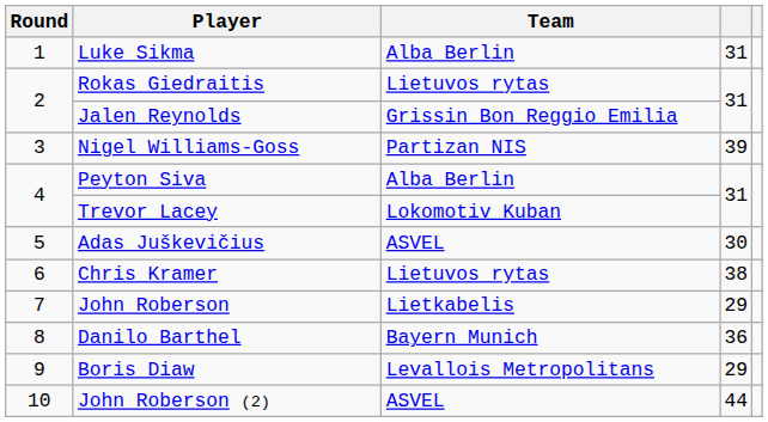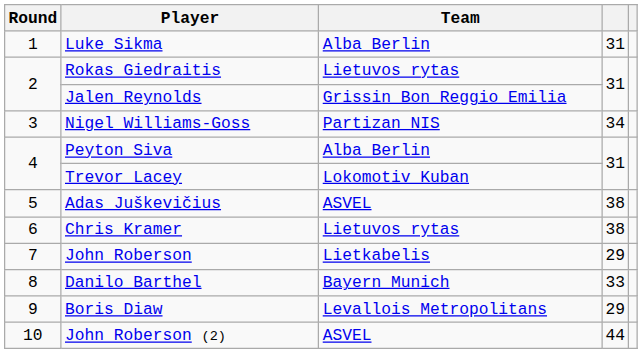 <table class="wikitable sortable" style="text-align: center;">
 <tr>
 <th>Round</th>
 <th style="width:200px;">Player</th>
 <th style="width:220px;">Team</th>
 <th><a href='#'></a></th>
 <th></th>
 </tr>
 <tr>
 <td>1</td>
 <td align="left"> <a href='#'>Luke Sikma</a></td>
 <td align="left"> <a href='#'>Alba Berlin</a></td>
 <td>31</td>
 <td></td>
 </tr>
 <tr>
 <td rowspan=2>2</td>
 <td align="left"> <a href='#'>Rokas Giedraitis</a></td>
 <td align="left"> <a href='#'>Lietuvos rytas</a></td>
 <td rowspan=2>31</td>
 <td rowspan=2></td>
 </tr>
 <tr>
 <td align="left"> <a href='#'>Jalen Reynolds</a></td>
 <td align="left"> <a href='#'>Grissin Bon Reggio Emilia</a></td>
 </tr>
 <tr>
 <td>3</td>
 <td align="left"> <a href='#'>Nigel Williams-Goss</a></td>
 <td align="left"> <a href='#'>Partizan NIS</a></td>
-<td>39</td>
+<td>34</td>
 <td></td>
 </tr>
 <tr>
 <td rowspan=2>4</td>
 <td align="left"> <a href='#'>Peyton Siva</a></td>
 <td align="left"> <a href='#'>Alba Berlin</a></td>
 <td rowspan=2>31</td>
 <td rowspan=2></td>
 </tr>
 <tr>
 <td align="left"> <a href='#'>Trevor Lacey</a></td>
 <td align="left"> <a href='#'>Lokomotiv Kuban</a></td>
 </tr>
 <tr>
 <td>5</td>
 <td align="left"> <a href='#'>Adas Juškevičius</a></td>
 <td align="left"> <a href='#'>ASVEL</a></td>
-<td>30</td>
+<td>38</td>
 <td></td>
 </tr>
 <tr>
 <td>6</td>
 <td align="left"> <a href='#'>Chris Kramer</a></td>
 <td align="left"> <a href='#'>Lietuvos rytas</a></td>
 <td>38</td>
 <td></td>
 </tr>
 <tr>
 <td>7</td>
 <td align="left"> <a href='#'>John Roberson</a></td>
 <td align="left"> <a href='#'>Lietkabelis</a></td>
 <td>29</td>
 <td></td>
 </tr>
 <tr>
 <td>8</td>
 <td align="left"> <a href='#'>Danilo Barthel</a></td>
 <td align="left"> <a href='#'>Bayern Munich</a></td>
-<td>36</td>
+<td>33</td>
 <td></td>
 </tr>
 <tr>
 <td>9</td>
 <td align="left"> <a href='#'>Boris Diaw</a></td>
 <td align="left"> <a href='#'>Levallois Metropolitans</a></td>
 <td>29</td>
 <td></td>
 </tr>
 <tr>
 <td>10</td>
 <td align="left"> <a href='#'>John Roberson</a> <small>(2)</small></td>
 <td align="left"> <a href='#'>ASVEL</a></td>
 <td>44</td>
 <td></td>
 </tr>
 </table>
